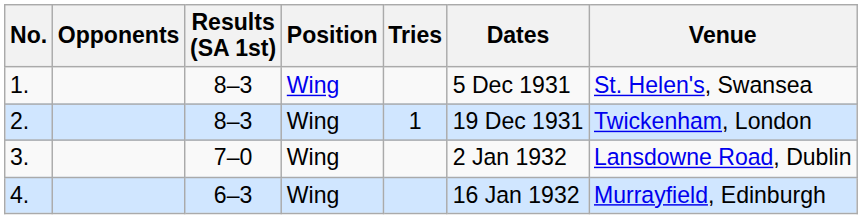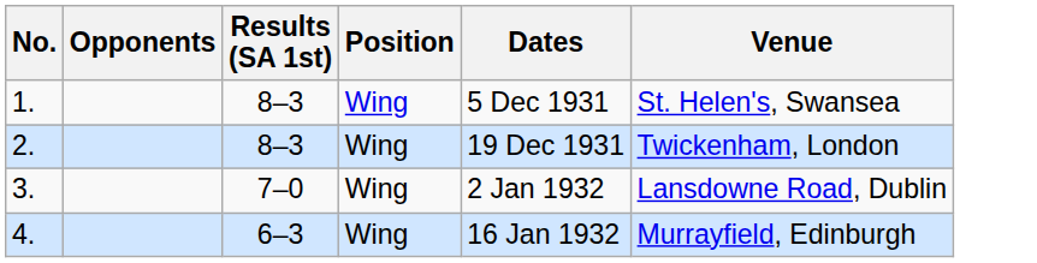 <table class="wikitable sortable">
 <tr>
 <th>No.</th>
 <th>Opponents</th>
 <th>Results<br>(SA 1st)</th>
 <th>Position</th>
-<th>Tries</th>
 <th>Dates</th>
 <th>Venue</th>
 </tr>
 <tr>
 <td>1.</td>
 <td></td>
 <td align="center">8–3</td>
 <td><a href='#'>Wing</a></td>
-<td></td>
 <td>5 Dec 1931</td>
 <td><a href='#'>St. Helen's</a>, Swansea</td>
 </tr>
 <tr style="background: #D0E6FF;">
 <td>2.</td>
 <td></td>
 <td align="center">8–3</td>
 <td>Wing</td>
-<td align="center">1</td>
 <td>19 Dec 1931</td>
 <td><a href='#'>Twickenham</a>, London</td>
 </tr>
 <tr>
 <td>3.</td>
 <td></td>
 <td align="center">7–0</td>
 <td>Wing</td>
-<td></td>
 <td>2 Jan 1932</td>
 <td><a href='#'>Lansdowne Road</a>, Dublin</td>
 </tr>
 <tr style="background: #D0E6FF;">
 <td>4.</td>
 <td></td>
 <td align="center">6–3</td>
 <td>Wing</td>
-<td></td>
 <td>16 Jan 1932</td>
 <td><a href='#'>Murrayfield</a>, Edinburgh</td>
 </tr>
 </table>
